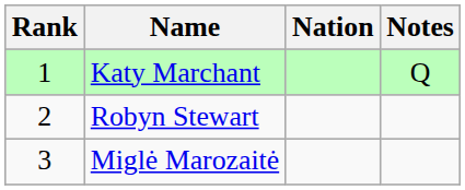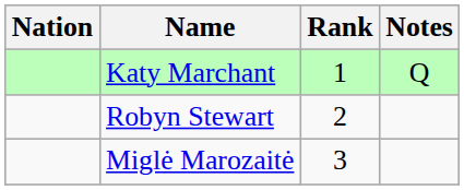 <table class="wikitable sortable" style="text-align:center">
 <tr>
+<th>Nation</th>
+<th>Name</th>
 <th>Rank</th>
-<th>Name</th>
-<th>Nation</th>
 <th>Notes</th>
 </tr>
 <tr bgcolor=bbffbb>
+<td align=left></td>
+<td align=left><a href='#'>Katy Marchant</a></td>
 <td>1</td>
-<td align=left><a href='#'>Katy Marchant</a></td>
-<td align=left></td>
 <td>Q</td>
 </tr>
 <tr>
+<td align=left></td>
+<td align=left><a href='#'>Robyn Stewart</a></td>
 <td>2</td>
-<td align=left><a href='#'>Robyn Stewart</a></td>
-<td align=left></td>
 <td></td>
 </tr>
 <tr>
+<td align=left></td>
+<td align=left><a href='#'>Miglė Marozaitė</a></td>
 <td>3</td>
-<td align=left><a href='#'>Miglė Marozaitė</a></td>
-<td align=left></td>
 <td></td>
 </tr>
 </table>
